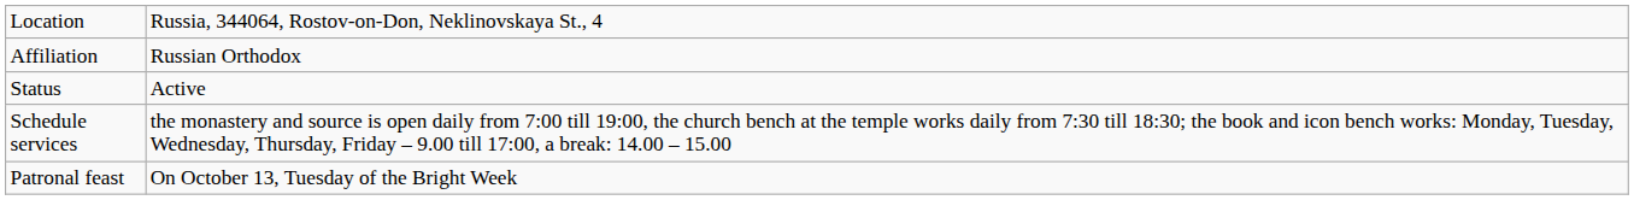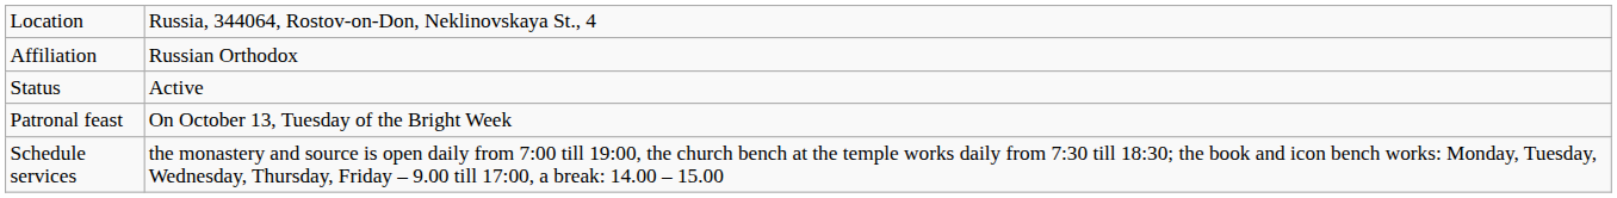 <table class="wikitable">
 <tr>
 <td>Location</td>
 <td>Russia, 344064, Rostov-on-Don, Neklinovskaya St., 4</td>
 </tr>
 <tr>
 <td>Affiliation</td>
 <td>Russian Orthodox</td>
 </tr>
 <tr>
 <td>Status</td>
 <td>Active</td>
 </tr>
 <tr>
+<td>Patronal feast</td>
+<td>On October 13, Tuesday of the Bright Week</td>
+</tr>
+<tr>
 <td>Schedule services</td>
 <td>the monastery and source is open daily from 7:00 till 19:00, the church bench at the temple works daily from 7:30 till 18:30; the book and icon bench works: Monday, Tuesday, Wednesday, Thursday, Friday – 9.00 till 17:00, a break: 14.00 – 15.00</td>
 </tr>
-<tr>
-<td>Patronal feast</td>
-<td>On October 13, Tuesday of the Bright Week</td>
-</tr>
 </table>
